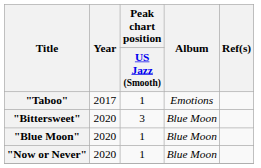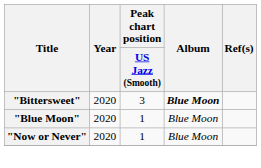 <table class="wikitable plainrowheaders" style="text-align:center;">
 <tr>
 <th scope="col" rowspan="2">Title</th>
 <th scope="col" rowspan="2" style="width:2.25em;">Year</th>
 <th scope="col" colspan="1">Peak chart position</th>
 <th scope="col" rowspan="2">Album</th>
 <th scope="col" rowspan="2">Ref(s)</th>
 </tr>
 <tr>
 <th scope="col" style="width:3em;"><a href='#'>US Jazz</a><br><small>(Smooth)</small></th>
 </tr>
 <tr>
-<th scope="row">"Taboo"</th>
-<td>2017</td>
-<td>1</td>
-<td><em>Emotions</em></td>
-<td></td>
-</tr>
-<tr>
 <th scope="row">"Bittersweet"</th>
 <td>2020</td>
 <td>3</td>
-<td><em>Blue Moon</em></td>
+<td><strong><em>Blue Moon</em></strong></td>
 <td></td>
 </tr>
 <tr>
 <th scope="row">"Blue Moon"</th>
 <td>2020</td>
 <td>1</td>
 <td><em>Blue Moon</em></td>
 <td></td>
 </tr>
 <tr>
 <th scope="row">"Now or Never"</th>
 <td>2020</td>
 <td>1</td>
 <td><em>Blue Moon</em></td>
 <td></td>
 </tr>
 <tr>
 </tr>
 </table>
